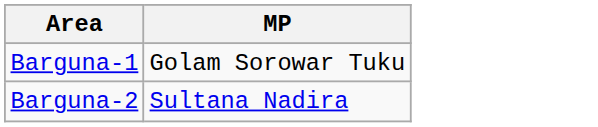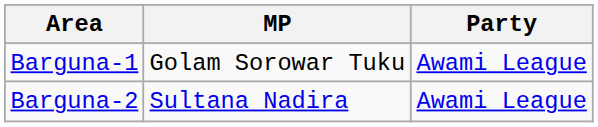 <table class="wikitable sortable">
 <tr>
 <th>Area</th>
 <th>MP</th>
+<th>Party</th>
 </tr>
 <tr>
 <td><a href='#'>Barguna-1</a></td>
 <td>Golam Sorowar Tuku</td>
+<td><a href='#'>Awami League</a></td>
 </tr>
 <tr>
 <td><a href='#'>Barguna-2</a></td>
 <td><a href='#'>Sultana Nadira</a></td>
+<td><a href='#'>Awami League</a></td>
 </tr>
 </table>
